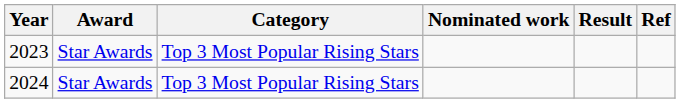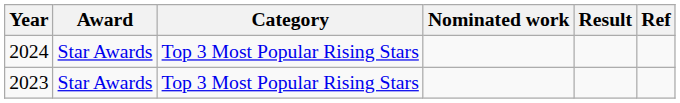 <table class="wikitable sortable">
 <tr>
 <th>Year</th>
 <th>Award</th>
 <th>Category</th>
 <th>Nominated work</th>
 <th>Result</th>
 <th class="unsortable">Ref</th>
 </tr>
 <tr>
+<td>2024</td>
+<td><a href='#'>Star Awards</a></td>
+<td><a href='#'>Top 3 Most Popular Rising Stars</a></td>
+<td></td>
+<td></td>
+<td></td>
+</tr>
+<tr>
 <td>2023</td>
 <td><a href='#'>Star Awards</a></td>
 <td><a href='#'>Top 3 Most Popular Rising Stars</a></td>
 <td></td>
 <td></td>
 <td></td>
 </tr>
-<tr>
-<td>2024</td>
-<td><a href='#'>Star Awards</a></td>
-<td><a href='#'>Top 3 Most Popular Rising Stars</a></td>
-<td></td>
-<td></td>
-<td></td>
-</tr>
 </table>
